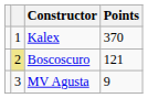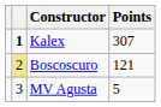 <table class="wikitable" style="font-size: 85%;">
 <tr>
 <th></th>
 <th></th>
 <th>Constructor</th>
 <th>Points</th>
 </tr>
 <tr>
 <td></td>
-<td align=center>1</td>
+<td align=center><strong>1</strong></td>
 <td> <a href='#'>Kalex</a></td>
-<td align=left>370</td>
+<td align=left>307</td>
 </tr>
 <tr>
 <td></td>
 <td align=center style="background: khaki;">2</td>
 <td> <a href='#'>Boscoscuro</a></td>
 <td align=left>121</td>
 </tr>
 <tr>
 <td></td>
 <td align=center>3</td>
 <td> <a href='#'>MV Agusta</a></td>
-<td align=left>9</td>
+<td align=left>5</td>
 </tr>
 </table>
